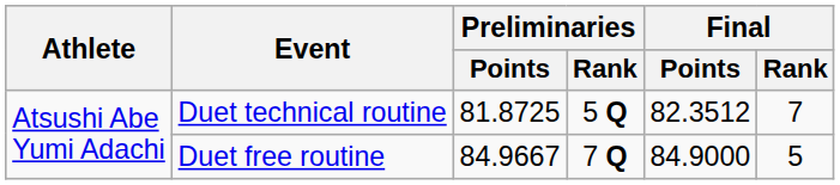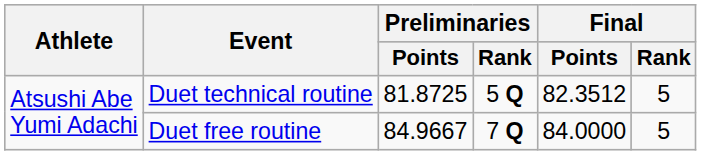 <table class=wikitable style="font-size:90%">
 <tr>
 <th rowspan="2">Athlete</th>
 <th rowspan="2">Event</th>
 <th colspan="2">Preliminaries</th>
 <th colspan="2">Final</th>
 </tr>
 <tr style="font-size:95%">
 <th>Points</th>
 <th>Rank</th>
 <th>Points</th>
 <th>Rank</th>
 </tr>
 <tr align=center>
 <td align=left rowspan=2><a href='#'>Atsushi Abe</a><br><a href='#'>Yumi Adachi</a></td>
 <td align=left><a href='#'>Duet technical routine</a></td>
 <td>81.8725</td>
 <td>5 <strong>Q</strong></td>
 <td>82.3512</td>
-<td>7</td>
+<td>5</td>
 </tr>
 <tr align=center>
 <td align=left><a href='#'>Duet free routine</a></td>
 <td>84.9667</td>
 <td>7 <strong>Q</strong></td>
-<td>84.9000</td>
+<td>84.0000</td>
 <td>5</td>
 </tr>
 </table>
